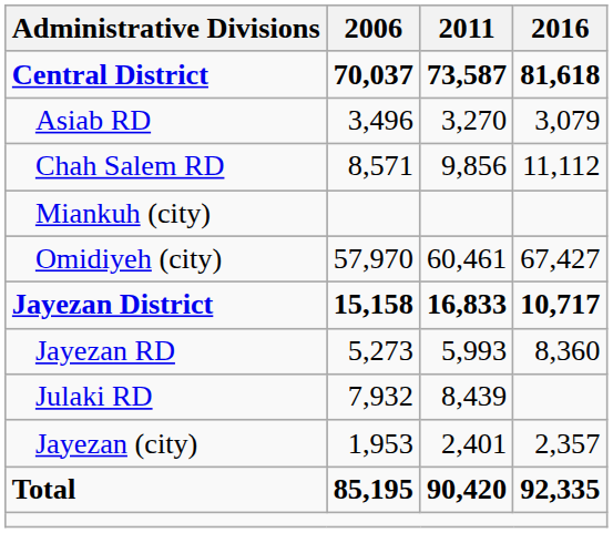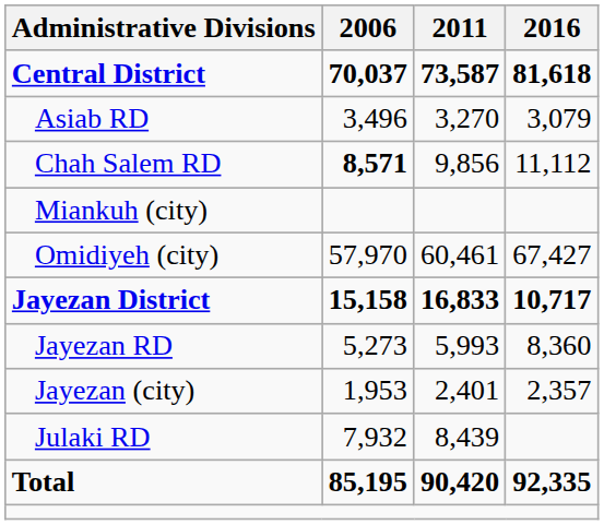 <table class="wikitable">
 <tr>
 <th>Administrative Divisions</th>
 <th>2006</th>
 <th>2011</th>
 <th>2016</th>
 </tr>
 <tr>
 <td><strong><a href='#'>Central District</a></strong></td>
 <td style="text-align: right;"><strong>70,037</strong></td>
 <td style="text-align: right;"><strong>73,587</strong></td>
 <td style="text-align: right;"><strong>81,618</strong></td>
 </tr>
 <tr>
 <td style="padding-left: 1em;"><a href='#'>Asiab RD</a></td>
 <td style="text-align: right;">3,496</td>
 <td style="text-align: right;">3,270</td>
 <td style="text-align: right;">3,079</td>
 </tr>
 <tr>
 <td style="padding-left: 1em;"><a href='#'>Chah Salem RD</a></td>
-<td style="text-align: right;">8,571</td>
+<td style="text-align: right;"><strong>8,571</strong></td>
 <td style="text-align: right;">9,856</td>
 <td style="text-align: right;">11,112</td>
 </tr>
 <tr>
 <td style="padding-left: 1em;"><a href='#'>Miankuh</a> (city)</td>
 <td style="text-align: right;"></td>
 <td style="text-align: right;"></td>
 <td style="text-align: right;"></td>
 </tr>
 <tr>
 <td style="padding-left: 1em;"><a href='#'>Omidiyeh</a> (city)</td>
 <td style="text-align: right;">57,970</td>
 <td style="text-align: right;">60,461</td>
 <td style="text-align: right;">67,427</td>
 </tr>
 <tr>
 <td><strong><a href='#'>Jayezan District</a></strong></td>
 <td style="text-align: right;"><strong>15,158</strong></td>
 <td style="text-align: right;"><strong>16,833</strong></td>
 <td style="text-align: right;"><strong>10,717</strong></td>
 </tr>
 <tr>
 <td style="padding-left: 1em;"><a href='#'>Jayezan RD</a></td>
 <td style="text-align: right;">5,273</td>
 <td style="text-align: right;">5,993</td>
 <td style="text-align: right;">8,360</td>
 </tr>
 <tr>
+<td style="padding-left: 1em;"><a href='#'>Jayezan</a> (city)</td>
+<td style="text-align: right;">1,953</td>
+<td style="text-align: right;">2,401</td>
+<td style="text-align: right;">2,357</td>
+</tr>
+<tr>
 <td style="padding-left: 1em;"><a href='#'>Julaki RD</a></td>
 <td style="text-align: right;">7,932</td>
 <td style="text-align: right;">8,439</td>
 <td style="text-align: right;"></td>
-</tr>
-<tr>
-<td style="padding-left: 1em;"><a href='#'>Jayezan</a> (city)</td>
-<td style="text-align: right;">1,953</td>
-<td style="text-align: right;">2,401</td>
-<td style="text-align: right;">2,357</td>
 </tr>
 <tr>
 <td><strong>Total</strong></td>
 <td style="text-align: right;"><strong>85,195</strong></td>
 <td style="text-align: right;"><strong>90,420</strong></td>
 <td style="text-align: right;"><strong>92,335</strong></td>
 </tr>
 <tr>
 <td colspan=4></td>
 </tr>
 </table>
